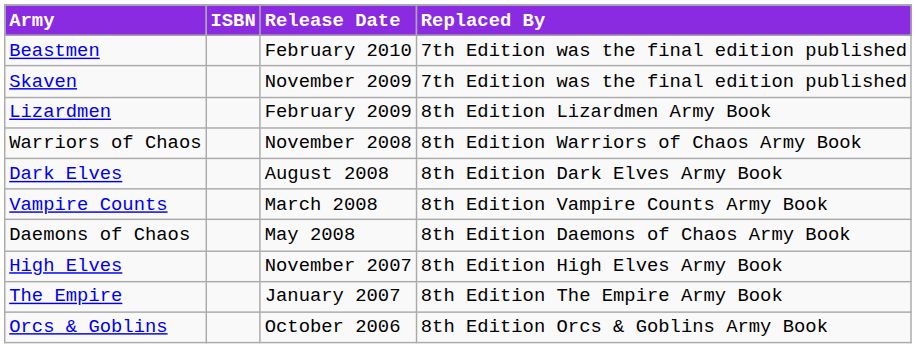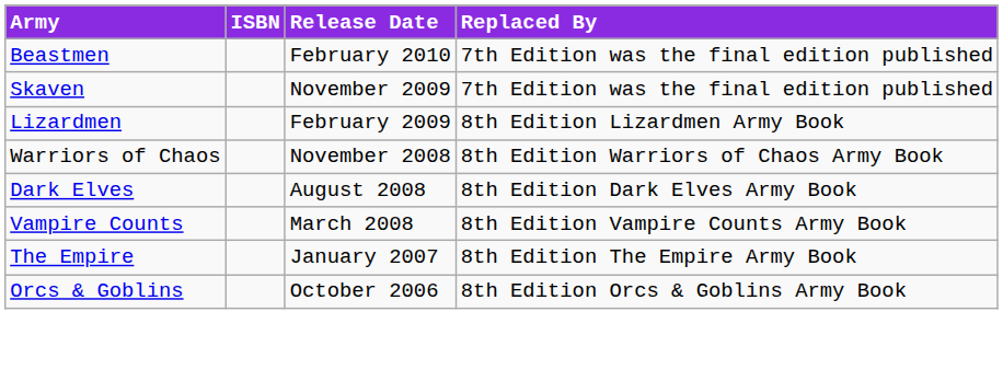 <table class="wikitable">
 <tr valign=center>
 </tr>
 <tr style="color:white; background:#8A2BE2;">
 <td><strong>Army</strong></td>
 <td><strong>ISBN</strong></td>
 <td><strong>Release Date</strong></td>
 <td><strong>Replaced By</strong></td>
 </tr>
 <tr>
 <td><a href='#'>Beastmen</a></td>
 <td></td>
 <td>February 2010</td>
 <td>7th Edition was the final edition published</td>
 </tr>
 <tr>
 <td><a href='#'>Skaven</a></td>
 <td></td>
 <td>November 2009</td>
 <td>7th Edition was the final edition published</td>
 </tr>
 <tr>
 <td><a href='#'>Lizardmen</a></td>
 <td></td>
 <td>February 2009</td>
 <td>8th Edition Lizardmen Army Book</td>
 </tr>
 <tr>
 <td>Warriors of Chaos</td>
 <td></td>
 <td>November 2008</td>
 <td>8th Edition Warriors of Chaos Army Book</td>
 </tr>
 <tr>
 <td><a href='#'>Dark Elves</a></td>
 <td></td>
 <td>August 2008</td>
 <td>8th Edition Dark Elves Army Book</td>
 </tr>
 <tr>
 <td><a href='#'>Vampire Counts</a></td>
 <td></td>
 <td>March 2008</td>
 <td>8th Edition Vampire Counts Army Book</td>
 </tr>
 <tr>
-<td>Daemons of Chaos</td>
-<td></td>
-<td>May 2008</td>
-<td>8th Edition Daemons of Chaos Army Book</td>
-</tr>
-<tr>
-<td><a href='#'>High Elves</a></td>
-<td></td>
-<td>November 2007</td>
-<td>8th Edition High Elves Army Book</td>
-</tr>
-<tr>
 <td><a href='#'>The Empire</a></td>
 <td></td>
 <td>January 2007</td>
 <td>8th Edition The Empire Army Book</td>
 </tr>
 <tr>
 <td><a href='#'>Orcs & Goblins</a></td>
 <td></td>
 <td>October 2006</td>
 <td>8th Edition Orcs & Goblins Army Book</td>
 </tr>
 </table>
